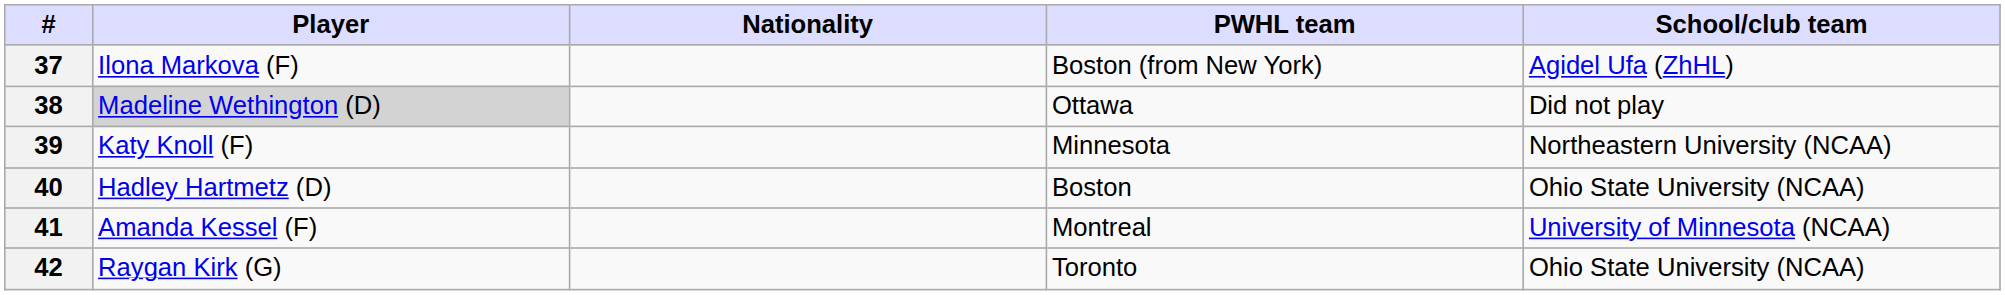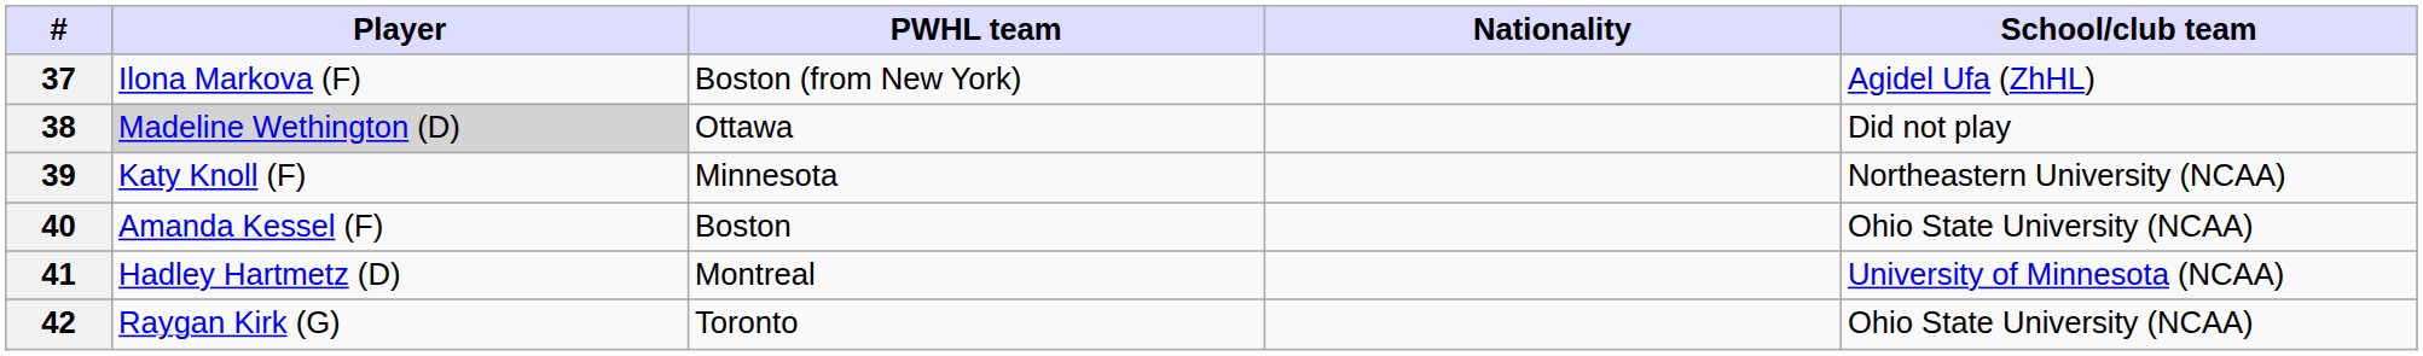 <table class="wikitable">
 <tr>
 <th style="background:#ddf; width:2.75%;">#</th>
 <th style="background:#ddf; width:15.0%;">Player</th>
+<th style="background:#ddf; width:15.0%;">PWHL team</th>
 <th style="background:#ddf; width:15.0%;">Nationality</th>
-<th style="background:#ddf; width:15.0%;">PWHL team</th>
 <th style="background:#ddf; width:15.0%;">School/club team</th>
 </tr>
 <tr>
 <th>37</th>
 <td><a href='#'>Ilona Markova</a> (F)</td>
+<td>Boston (from New York)</td>
 <td></td>
-<td>Boston (from New York)</td>
 <td><a href='#'>Agidel Ufa</a> (<a href='#'>ZhHL</a>)</td>
 </tr>
 <tr>
 <th>38</th>
 <td style="background: lightgrey;"><a href='#'>Madeline Wethington</a> (D)</td>
+<td>Ottawa</td>
 <td></td>
-<td>Ottawa</td>
 <td>Did not play</td>
 </tr>
 <tr>
 <th>39</th>
 <td><a href='#'>Katy Knoll</a> (F)</td>
+<td>Minnesota</td>
 <td></td>
-<td>Minnesota</td>
 <td>Northeastern University (NCAA)</td>
 </tr>
 <tr>
 <th>40</th>
-<td><a href='#'>Hadley Hartmetz</a> (D)</td>
+<td><a href='#'>Amanda Kessel</a> (F)</td>
+<td>Boston</td>
 <td></td>
-<td>Boston</td>
 <td>Ohio State University (NCAA)</td>
 </tr>
 <tr>
 <th>41</th>
-<td><a href='#'>Amanda Kessel</a> (F)</td>
+<td><a href='#'>Hadley Hartmetz</a> (D)</td>
+<td>Montreal</td>
 <td></td>
-<td>Montreal</td>
 <td><a href='#'>University of Minnesota</a> (NCAA)</td>
 </tr>
 <tr>
 <th>42</th>
 <td><a href='#'>Raygan Kirk</a> (G)</td>
+<td>Toronto</td>
 <td></td>
-<td>Toronto</td>
 <td>Ohio State University (NCAA)</td>
 </tr>
 </table>
